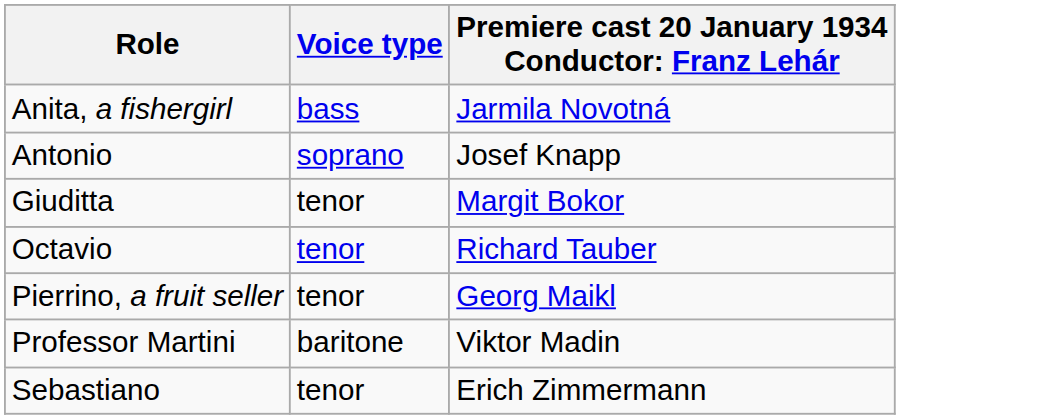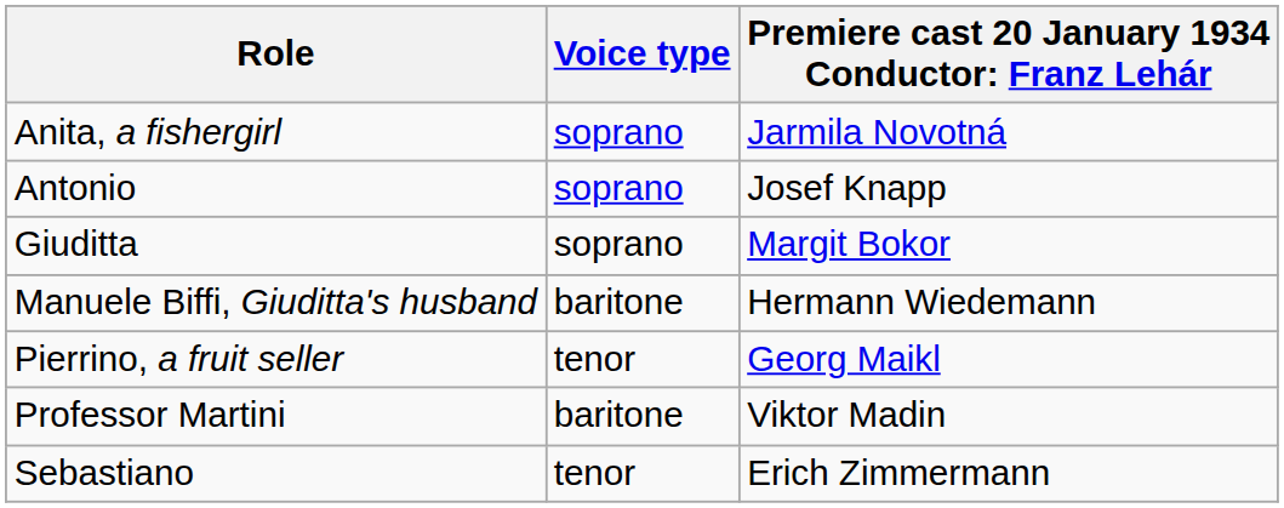 <table class="wikitable">
 <tr>
 <th>Role</th>
 <th><a href='#'>Voice type</a></th>
 <th>Premiere cast 20 January 1934<br>Conductor: <a href='#'>Franz Lehár</a></th>
 </tr>
 <tr>
 <td>Anita, <em>a fishergirl</em></td>
-<td><a href='#'>bass</a></td>
+<td><a href='#'>soprano</a></td>
 <td><a href='#'>Jarmila Novotná</a></td>
 </tr>
 <tr>
 <td>Antonio</td>
 <td><a href='#'>soprano</a></td>
 <td>Josef Knapp</td>
 </tr>
 <tr>
 <td>Giuditta</td>
-<td>tenor</td>
+<td>soprano</td>
 <td><a href='#'>Margit Bokor</a></td>
 </tr>
 <tr>
-<td>Octavio</td>
-<td><a href='#'>tenor</a></td>
-<td><a href='#'>Richard Tauber</a></td>
+<td>Manuele Biffi, <em>Giuditta's husband</em></td>
+<td>baritone</td>
+<td>Hermann Wiedemann</td>
 </tr>
 <tr>
 <td>Pierrino, <em>a fruit seller</em></td>
 <td>tenor</td>
 <td><a href='#'>Georg Maikl</a></td>
 </tr>
 <tr>
 <td>Professor Martini</td>
 <td>baritone</td>
 <td>Viktor Madin</td>
 </tr>
 <tr>
 <td>Sebastiano</td>
 <td>tenor</td>
 <td>Erich Zimmermann</td>
 </tr>
 </table>
